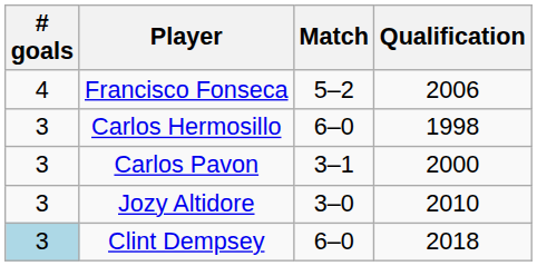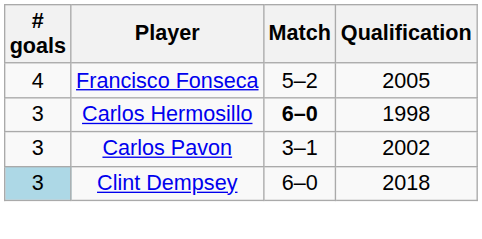 <table class="wikitable sortable" style="text-align:center;">
 <tr>
 <th scope="col">#<br>goals</th>
 <th scope="col">Player</th>
 <th scope="col">Match</th>
 <th scope="col">Qualification</th>
 </tr>
 <tr>
 <td>4</td>
 <td> <a href='#'>Francisco Fonseca</a></td>
 <td> 5–2 </td>
-<td>2006</td>
+<td>2005</td>
 </tr>
 <tr>
 <td>3</td>
 <td> <a href='#'>Carlos Hermosillo</a></td>
-<td> 6–0 </td>
+<td><strong> 6–0 </strong></td>
 <td>1998</td>
 </tr>
 <tr>
 <td>3</td>
 <td> <a href='#'>Carlos Pavon</a></td>
 <td> 3–1 </td>
-<td>2000</td>
-</tr>
-<tr>
-<td>3</td>
-<td> <a href='#'>Jozy Altidore</a></td>
-<td> 3–0 </td>
-<td>2010</td>
+<td>2002</td>
 </tr>
 <tr>
 <td style="background: lightblue;">3</td>
 <td> <a href='#'>Clint Dempsey</a></td>
 <td> 6–0 </td>
 <td>2018</td>
 </tr>
 </table>
